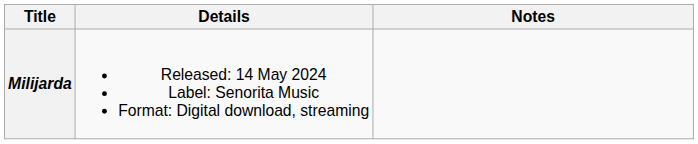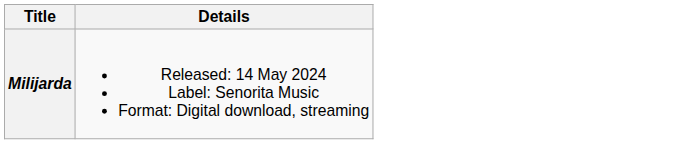 <table class="wikitable plainrowheaders" style="text-align:center;">
 <tr>
 <th scope="col" rowspan="1">Title</th>
 <th scope="col" rowspan="1">Details</th>
-<th scope="col" style="width:20em;">Notes</th>
 </tr>
 <tr>
 <th scope="row"><em>Milijarda</em></th>
 <td><br><ul><li>Released: 14 May 2024</li><li>Label: Senorita Music</li><li>Format: Digital download, streaming</li></ul></td>
-<td><br></td>
 </tr>
 </table>
